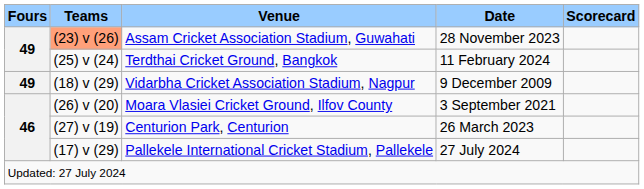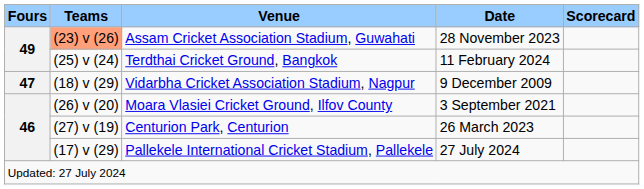 <table class="wikitable sortable defaultleft" style="font-size: 95%">
 <tr>
 <th scope="col" style="background-color:#9cf;">Fours</th>
 <th scope="col" style="background-color:#9cf;">Teams</th>
 <th scope="col" style="background-color:#9cf;">Venue</th>
 <th scope="col" style="background-color:#9cf;">Date</th>
 <th scope="col" style="background-color:#9cf;">Scorecard</th>
 </tr>
 <tr>
 <th rowspan="2" scope="row">49</th>
 <td style="background: lightsalmon;"> (23) v  (26)</td>
 <td><a href='#'>Assam Cricket Association Stadium</a>, <a href='#'>Guwahati</a></td>
 <td>28 November 2023</td>
 <td></td>
 </tr>
 <tr>
 <td> (25) v  (24)</td>
 <td><a href='#'>Terdthai Cricket Ground</a>, <a href='#'>Bangkok</a></td>
 <td>11 February 2024</td>
 <td></td>
 </tr>
 <tr>
-<th scope="row">49</th>
+<th scope="row">47</th>
 <td> (18) v  (29)</td>
 <td><a href='#'>Vidarbha Cricket Association Stadium</a>, <a href='#'>Nagpur</a></td>
 <td>9 December 2009</td>
 <td></td>
 </tr>
 <tr>
 <th rowspan="3" scope="row">46</th>
 <td> (26) v  (20)</td>
 <td><a href='#'>Moara Vlasiei Cricket Ground</a>, <a href='#'>Ilfov County</a></td>
 <td>3 September 2021</td>
 <td></td>
 </tr>
 <tr>
 <td> (27) v  (19)</td>
 <td><a href='#'>Centurion Park</a>, <a href='#'>Centurion</a></td>
 <td>26 March 2023</td>
 <td></td>
 </tr>
 <tr>
 <td> (17) v  (29)</td>
 <td><a href='#'>Pallekele International Cricket Stadium</a>, <a href='#'>Pallekele</a></td>
 <td>27 July 2024</td>
 <td></td>
 </tr>
 <tr class="sortbottom">
 <td scope="row" colspan=5 style="text-align:left;"><small>Updated: 27 July 2024</small></td>
 </tr>
 </table>
